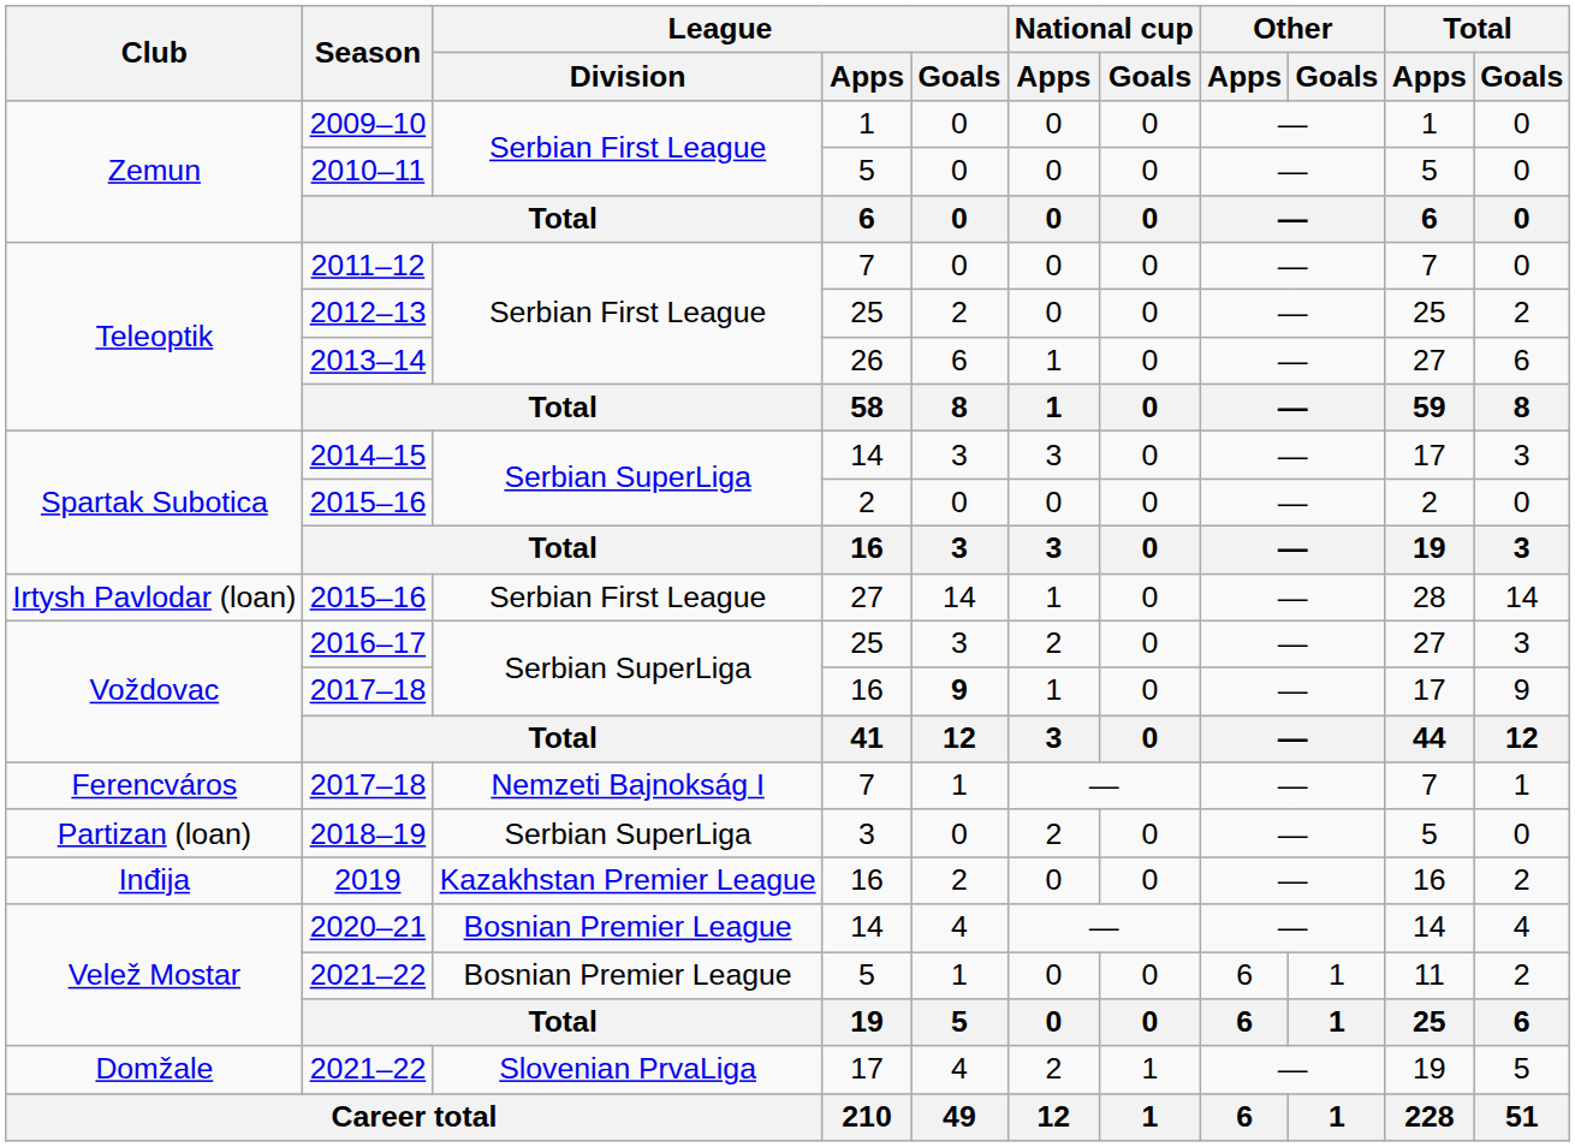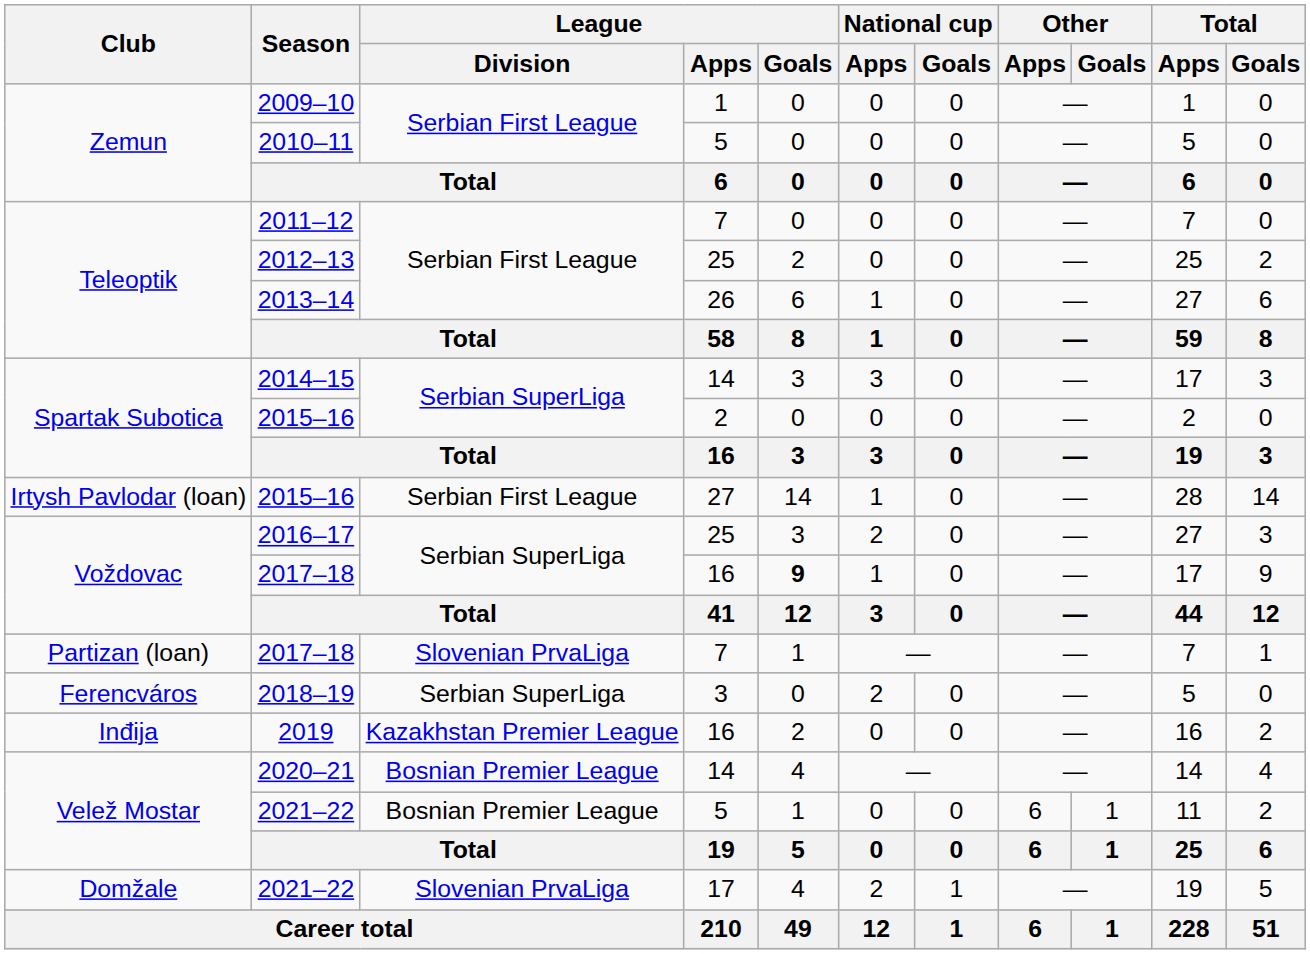 <table class=wikitable style="text-align:center">
 <tr>
 <th rowspan=2>Club</th>
 <th rowspan=2>Season</th>
 <th colspan=3>League</th>
 <th colspan=2>National cup</th>
 <th colspan=2>Other</th>
 <th colspan=2>Total</th>
 </tr>
 <tr>
 <th>Division</th>
 <th>Apps</th>
 <th>Goals</th>
 <th>Apps</th>
 <th>Goals</th>
 <th>Apps</th>
 <th>Goals</th>
 <th>Apps</th>
 <th>Goals</th>
 </tr>
 <tr>
 <td rowspan=3><a href='#'>Zemun</a></td>
 <td><a href='#'>2009–10</a></td>
 <td rowspan=2><a href='#'>Serbian First League</a></td>
 <td>1</td>
 <td>0</td>
 <td>0</td>
 <td>0</td>
 <td colspan=2>—</td>
 <td>1</td>
 <td>0</td>
 </tr>
 <tr>
 <td><a href='#'>2010–11</a></td>
 <td>5</td>
 <td>0</td>
 <td>0</td>
 <td>0</td>
 <td colspan=2>—</td>
 <td>5</td>
 <td>0</td>
 </tr>
 <tr>
 <th colspan=2>Total</th>
 <th>6</th>
 <th>0</th>
 <th>0</th>
 <th>0</th>
 <th colspan=2>—</th>
 <th>6</th>
 <th>0</th>
 </tr>
 <tr>
 <td rowspan=4><a href='#'>Teleoptik</a></td>
 <td><a href='#'>2011–12</a></td>
 <td rowspan=3>Serbian First League</td>
 <td>7</td>
 <td>0</td>
 <td>0</td>
 <td>0</td>
 <td colspan=2>—</td>
 <td>7</td>
 <td>0</td>
 </tr>
 <tr>
 <td><a href='#'>2012–13</a></td>
 <td>25</td>
 <td>2</td>
 <td>0</td>
 <td>0</td>
 <td colspan=2>—</td>
 <td>25</td>
 <td>2</td>
 </tr>
 <tr>
 <td><a href='#'>2013–14</a></td>
 <td>26</td>
 <td>6</td>
 <td>1</td>
 <td>0</td>
 <td colspan=2>—</td>
 <td>27</td>
 <td>6</td>
 </tr>
 <tr>
 <th colspan=2>Total</th>
 <th>58</th>
 <th>8</th>
 <th>1</th>
 <th>0</th>
 <th colspan=2>—</th>
 <th>59</th>
 <th>8</th>
 </tr>
 <tr>
 <td rowspan=3><a href='#'>Spartak Subotica</a></td>
 <td><a href='#'>2014–15</a></td>
 <td rowspan=2><a href='#'>Serbian SuperLiga</a></td>
 <td>14</td>
 <td>3</td>
 <td>3</td>
 <td>0</td>
 <td colspan=2>—</td>
 <td>17</td>
 <td>3</td>
 </tr>
 <tr>
 <td><a href='#'>2015–16</a></td>
 <td>2</td>
 <td>0</td>
 <td>0</td>
 <td>0</td>
 <td colspan=2>—</td>
 <td>2</td>
 <td>0</td>
 </tr>
 <tr>
 <th colspan=2>Total</th>
 <th>16</th>
 <th>3</th>
 <th>3</th>
 <th>0</th>
 <th colspan=2>—</th>
 <th>19</th>
 <th>3</th>
 </tr>
 <tr>
 <td><a href='#'>Irtysh Pavlodar</a> (loan)</td>
 <td><a href='#'>2015–16</a></td>
 <td>Serbian First League</td>
 <td>27</td>
 <td>14</td>
 <td>1</td>
 <td>0</td>
 <td colspan=2>—</td>
 <td>28</td>
 <td>14</td>
 </tr>
 <tr>
 <td rowspan=3><a href='#'>Voždovac</a></td>
 <td><a href='#'>2016–17</a></td>
 <td rowspan=2>Serbian SuperLiga</td>
 <td>25</td>
 <td>3</td>
 <td>2</td>
 <td>0</td>
 <td colspan=2>—</td>
 <td>27</td>
 <td>3</td>
 </tr>
 <tr>
 <td><a href='#'>2017–18</a></td>
 <td>16</td>
 <td><strong>9</strong></td>
 <td>1</td>
 <td>0</td>
 <td colspan=2>—</td>
 <td>17</td>
 <td>9</td>
 </tr>
 <tr>
 <th colspan=2>Total</th>
 <th>41</th>
 <th>12</th>
 <th>3</th>
 <th>0</th>
 <th colspan=2>—</th>
 <th>44</th>
 <th>12</th>
 </tr>
 <tr>
-<td><a href='#'>Ferencváros</a></td>
+<td><a href='#'>Partizan</a> (loan)</td>
 <td><a href='#'>2017–18</a></td>
-<td><a href='#'>Nemzeti Bajnokság I</a></td>
+<td><a href='#'>Slovenian PrvaLiga</a></td>
 <td>7</td>
 <td>1</td>
 <td colspan=2>—</td>
 <td colspan=2>—</td>
 <td>7</td>
 <td>1</td>
 </tr>
 <tr>
-<td><a href='#'>Partizan</a> (loan)</td>
+<td><a href='#'>Ferencváros</a></td>
 <td><a href='#'>2018–19</a></td>
 <td>Serbian SuperLiga</td>
 <td>3</td>
 <td>0</td>
 <td>2</td>
 <td>0</td>
 <td colspan=2>—</td>
 <td>5</td>
 <td>0</td>
 </tr>
 <tr>
 <td><a href='#'>Inđija</a></td>
 <td><a href='#'>2019</a></td>
 <td><a href='#'>Kazakhstan Premier League</a></td>
 <td>16</td>
 <td>2</td>
 <td>0</td>
 <td>0</td>
 <td colspan=2>—</td>
 <td>16</td>
 <td>2</td>
 </tr>
 <tr>
 <td rowspan=3><a href='#'>Velež Mostar</a></td>
 <td><a href='#'>2020–21</a></td>
 <td><a href='#'>Bosnian Premier League</a></td>
 <td>14</td>
 <td>4</td>
 <td colspan=2>—</td>
 <td colspan=2>—</td>
 <td>14</td>
 <td>4</td>
 </tr>
 <tr>
 <td><a href='#'>2021–22</a></td>
 <td>Bosnian Premier League</td>
 <td>5</td>
 <td>1</td>
 <td>0</td>
 <td>0</td>
 <td>6</td>
 <td>1</td>
 <td>11</td>
 <td>2</td>
 </tr>
 <tr>
 <th colspan=2>Total</th>
 <th>19</th>
 <th>5</th>
 <th>0</th>
 <th>0</th>
 <th>6</th>
 <th>1</th>
 <th>25</th>
 <th>6</th>
 </tr>
 <tr>
 <td><a href='#'>Domžale</a></td>
 <td><a href='#'>2021–22</a></td>
 <td><a href='#'>Slovenian PrvaLiga</a></td>
 <td>17</td>
 <td>4</td>
 <td>2</td>
 <td>1</td>
 <td colspan=2>—</td>
 <td>19</td>
 <td>5</td>
 </tr>
 <tr>
 <th colspan=3>Career total</th>
 <th>210</th>
 <th>49</th>
 <th>12</th>
 <th>1</th>
 <th>6</th>
 <th>1</th>
 <th>228</th>
 <th>51</th>
 </tr>
 </table>
